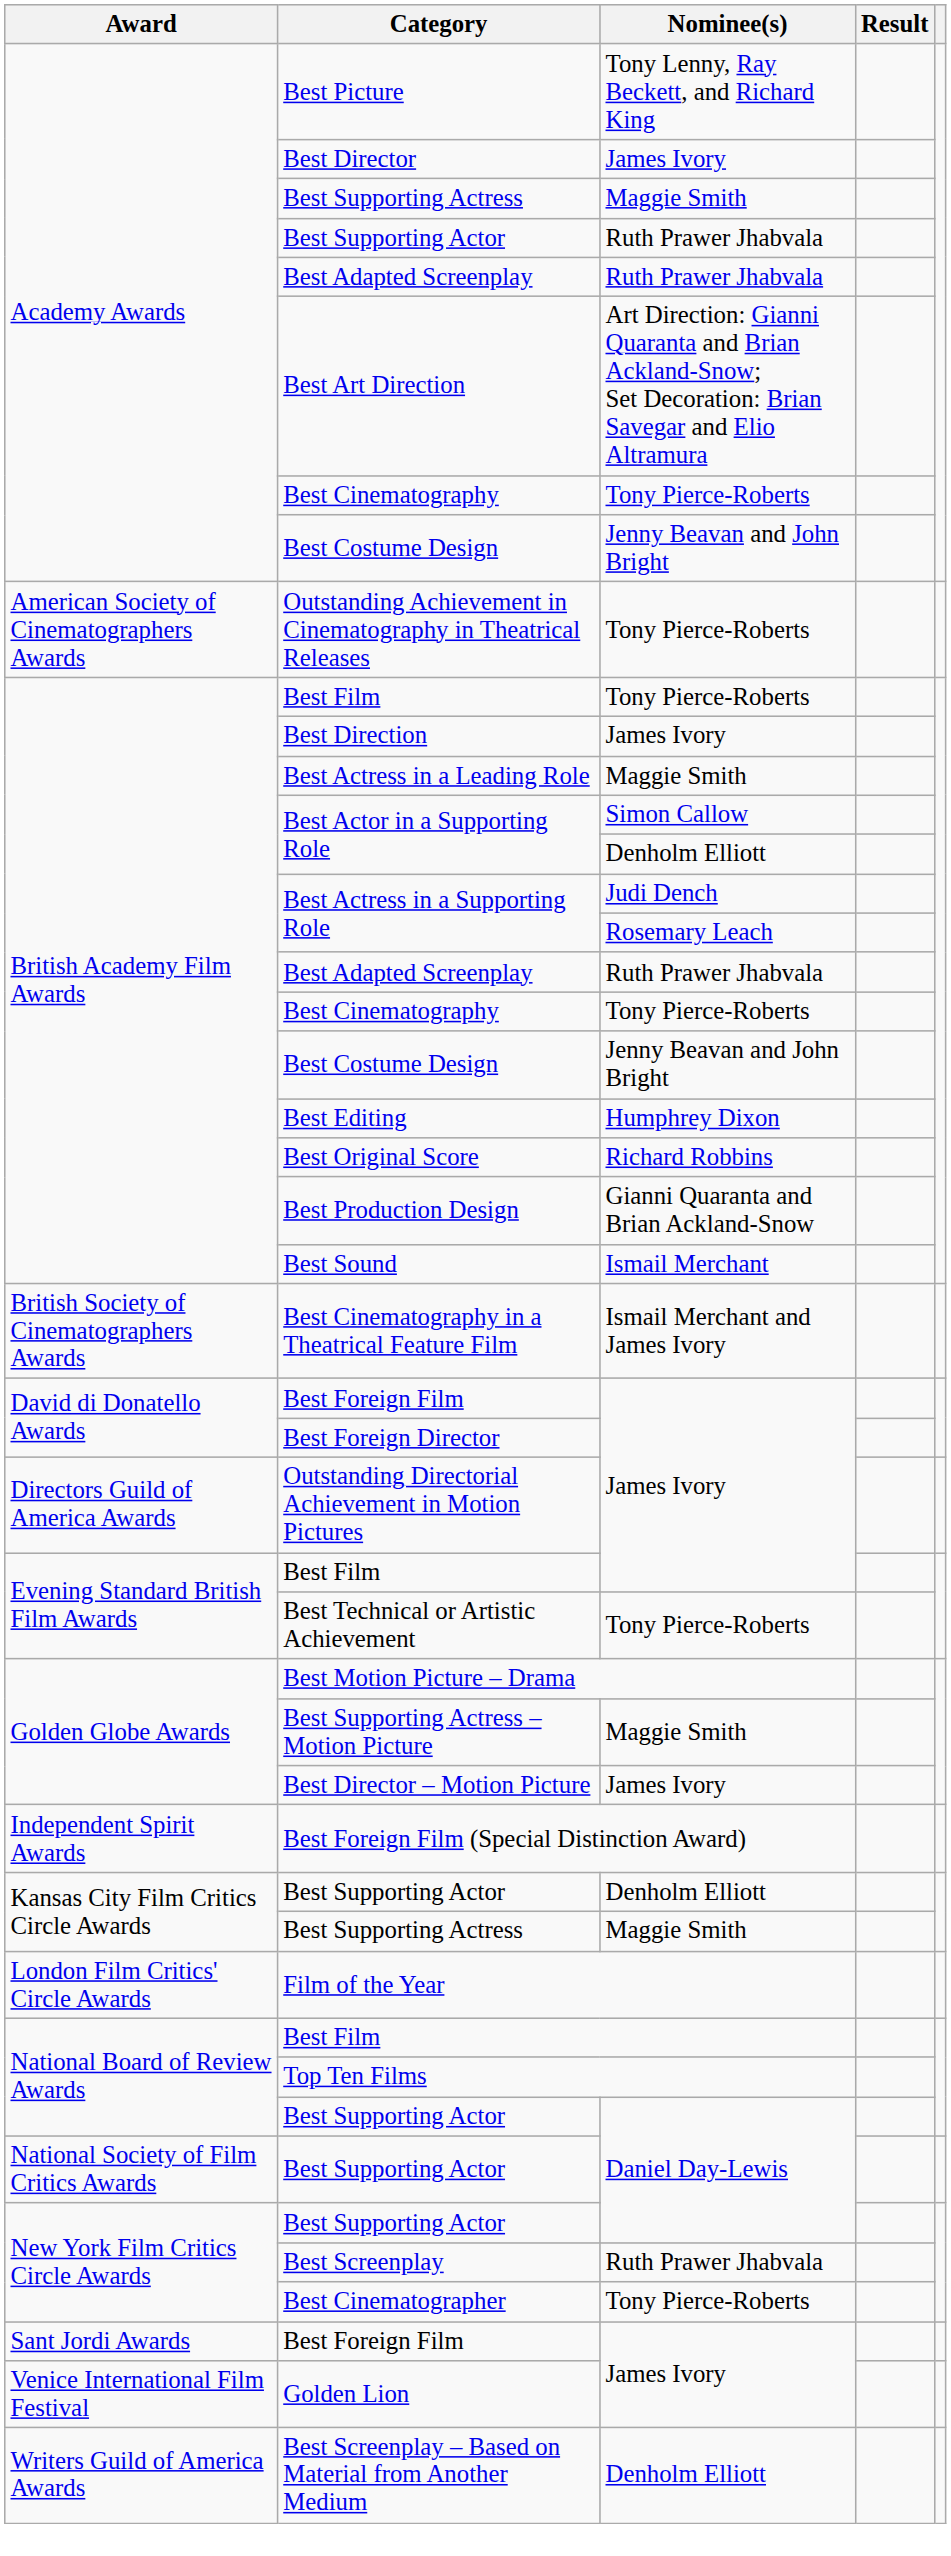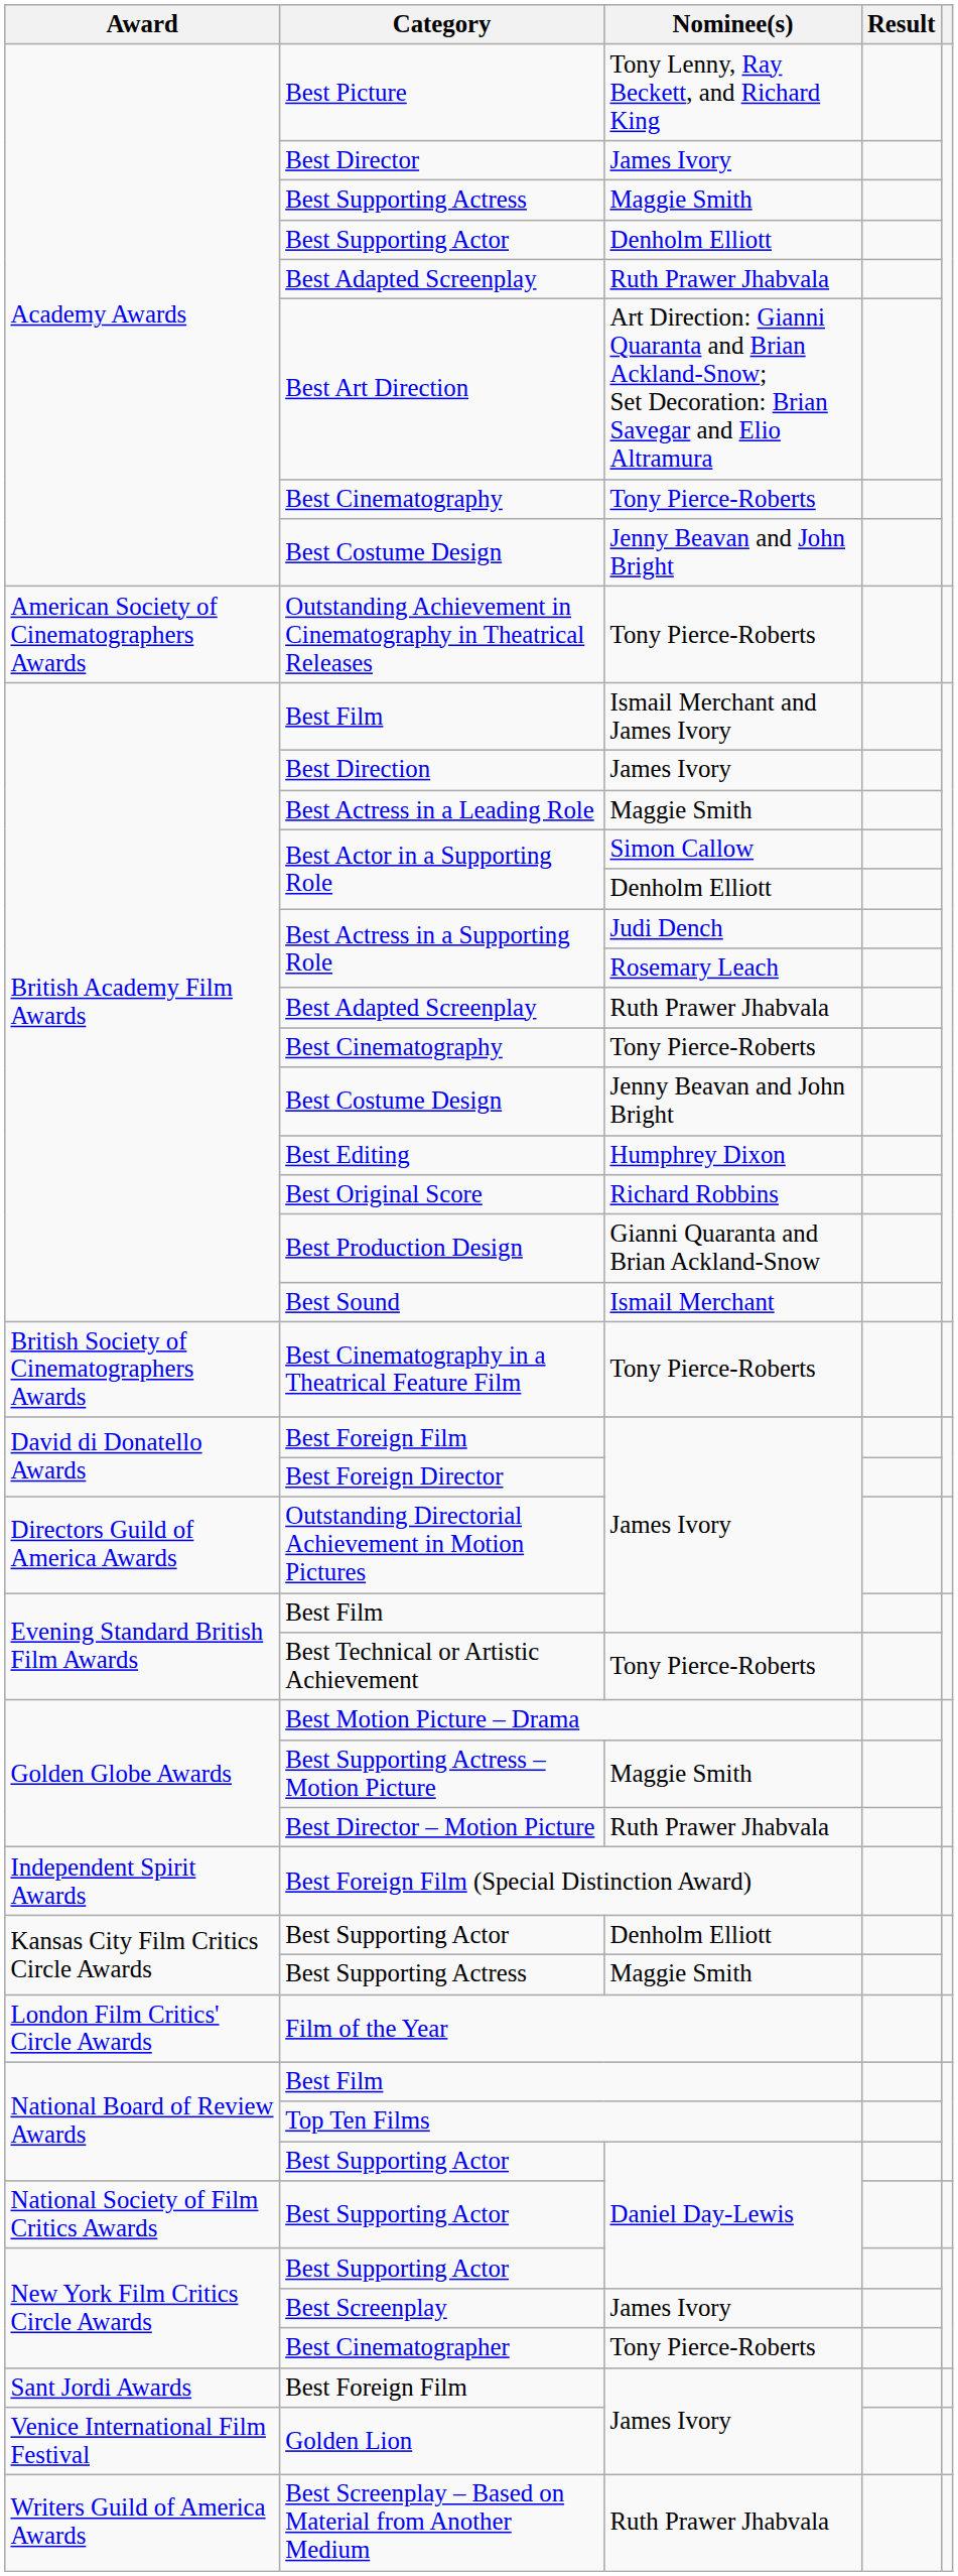 <table class="wikitable plainrowheaders">
 <tr>
 <th>Award</th>
 <th>Category</th>
 <th>Nominee(s)</th>
 <th>Result</th>
 <th></th>
 </tr>
 <tr>
 <td rowspan="8"><a href='#'>Academy Awards</a></td>
 <td><a href='#'>Best Picture</a></td>
 <td>Tony Lenny, <a href='#'>Ray Beckett</a>, and <a href='#'>Richard King</a></td>
 <td></td>
 <td align="center" rowspan="8"> <br>  <br> </td>
 </tr>
 <tr>
 <td><a href='#'>Best Director</a></td>
 <td><a href='#'>James Ivory</a></td>
 <td></td>
 </tr>
 <tr>
 <td><a href='#'>Best Supporting Actress</a></td>
 <td><a href='#'>Maggie Smith</a></td>
 <td></td>
 </tr>
 <tr>
 <td><a href='#'>Best Supporting Actor</a></td>
-<td>Ruth Prawer Jhabvala</td>
+<td><a href='#'>Denholm Elliott</a></td>
 <td></td>
 </tr>
 <tr>
 <td><a href='#'>Best Adapted Screenplay</a></td>
 <td><a href='#'>Ruth Prawer Jhabvala</a></td>
 <td></td>
 </tr>
 <tr>
 <td><a href='#'>Best Art Direction</a></td>
 <td>Art Direction: <a href='#'>Gianni Quaranta</a> and <a href='#'>Brian Ackland-Snow</a>; <br> Set Decoration: <a href='#'>Brian Savegar</a> and <a href='#'>Elio Altramura</a></td>
 <td></td>
 </tr>
 <tr>
 <td><a href='#'>Best Cinematography</a></td>
 <td><a href='#'>Tony Pierce-Roberts</a></td>
 <td></td>
 </tr>
 <tr>
 <td><a href='#'>Best Costume Design</a></td>
 <td><a href='#'>Jenny Beavan</a> and <a href='#'>John Bright</a></td>
 <td></td>
 </tr>
 <tr>
 <td><a href='#'>American Society of Cinematographers Awards</a></td>
 <td><a href='#'>Outstanding Achievement in Cinematography in Theatrical Releases</a></td>
 <td>Tony Pierce-Roberts</td>
 <td></td>
 <td align="center"></td>
 </tr>
 <tr>
 <td rowspan="14"><a href='#'>British Academy Film Awards</a></td>
 <td><a href='#'>Best Film</a></td>
-<td>Tony Pierce-Roberts</td>
+<td>Ismail Merchant and James Ivory</td>
 <td></td>
 <td align="center" rowspan="14"></td>
 </tr>
 <tr>
 <td><a href='#'>Best Direction</a></td>
 <td>James Ivory</td>
 <td></td>
 </tr>
 <tr>
 <td><a href='#'>Best Actress in a Leading Role</a></td>
 <td>Maggie Smith</td>
 <td></td>
 </tr>
 <tr>
 <td rowspan="2"><a href='#'>Best Actor in a Supporting Role</a></td>
 <td><a href='#'>Simon Callow</a></td>
 <td></td>
 </tr>
 <tr>
 <td>Denholm Elliott</td>
 <td></td>
 </tr>
 <tr>
 <td rowspan="2"><a href='#'>Best Actress in a Supporting Role</a></td>
 <td><a href='#'>Judi Dench</a></td>
 <td></td>
 </tr>
 <tr>
 <td><a href='#'>Rosemary Leach</a></td>
 <td></td>
 </tr>
 <tr>
 <td><a href='#'>Best Adapted Screenplay</a></td>
 <td>Ruth Prawer Jhabvala</td>
 <td></td>
 </tr>
 <tr>
 <td><a href='#'>Best Cinematography</a></td>
 <td>Tony Pierce-Roberts</td>
 <td></td>
 </tr>
 <tr>
 <td><a href='#'>Best Costume Design</a></td>
 <td>Jenny Beavan and John Bright</td>
 <td></td>
 </tr>
 <tr>
 <td><a href='#'>Best Editing</a></td>
 <td><a href='#'>Humphrey Dixon</a></td>
 <td></td>
 </tr>
 <tr>
 <td><a href='#'>Best Original Score</a></td>
 <td><a href='#'>Richard Robbins</a></td>
 <td></td>
 </tr>
 <tr>
 <td><a href='#'>Best Production Design</a></td>
 <td>Gianni Quaranta and Brian Ackland-Snow</td>
 <td></td>
 </tr>
 <tr>
 <td><a href='#'>Best Sound</a></td>
 <td><a href='#'>Ismail Merchant</a></td>
 <td></td>
 </tr>
 <tr>
 <td><a href='#'>British Society of Cinematographers Awards</a></td>
 <td><a href='#'>Best Cinematography in a Theatrical Feature Film</a></td>
-<td>Ismail Merchant and James Ivory</td>
+<td>Tony Pierce-Roberts</td>
 <td></td>
 <td align="center"></td>
 </tr>
 <tr>
 <td rowspan="2"><a href='#'>David di Donatello Awards</a></td>
 <td><a href='#'>Best Foreign Film</a></td>
 <td rowspan="4">James Ivory</td>
 <td></td>
 <td align="center" rowspan="2"></td>
 </tr>
 <tr>
 <td><a href='#'>Best Foreign Director</a></td>
 <td></td>
 </tr>
 <tr>
 <td><a href='#'>Directors Guild of America Awards</a></td>
 <td><a href='#'>Outstanding Directorial Achievement in Motion Pictures</a></td>
 <td></td>
 <td align="center"></td>
 </tr>
 <tr>
 <td rowspan="2"><a href='#'>Evening Standard British Film Awards</a></td>
 <td>Best Film</td>
 <td></td>
 <td align="center" rowspan="2"></td>
 </tr>
 <tr>
 <td>Best Technical or Artistic Achievement</td>
 <td>Tony Pierce-Roberts</td>
 <td></td>
 </tr>
 <tr>
 <td rowspan="3"><a href='#'>Golden Globe Awards</a></td>
 <td colspan="2"><a href='#'>Best Motion Picture – Drama</a></td>
 <td></td>
 <td align="center" rowspan="3"></td>
 </tr>
 <tr>
 <td><a href='#'>Best Supporting Actress – Motion Picture</a></td>
 <td>Maggie Smith</td>
 <td></td>
 </tr>
 <tr>
 <td><a href='#'>Best Director – Motion Picture</a></td>
-<td>James Ivory</td>
+<td>Ruth Prawer Jhabvala</td>
 <td></td>
 </tr>
 <tr>
 <td><a href='#'>Independent Spirit Awards</a></td>
 <td colspan="2"><a href='#'>Best Foreign Film</a> (Special Distinction Award)</td>
 <td></td>
 <td align="center"></td>
 </tr>
 <tr>
 <td rowspan="2">Kansas City Film Critics Circle Awards</td>
 <td>Best Supporting Actor</td>
 <td>Denholm Elliott</td>
 <td></td>
 <td align="center" rowspan="2"></td>
 </tr>
 <tr>
 <td>Best Supporting Actress</td>
 <td>Maggie Smith</td>
 <td></td>
 </tr>
 <tr>
 <td><a href='#'>London Film Critics' Circle Awards</a></td>
 <td colspan="2"><a href='#'>Film of the Year</a></td>
 <td></td>
 <td align="center"></td>
 </tr>
 <tr>
 <td rowspan="3"><a href='#'>National Board of Review Awards</a></td>
 <td colspan="2"><a href='#'>Best Film</a></td>
 <td></td>
 <td align="center" rowspan="3"></td>
 </tr>
 <tr>
 <td colspan="2"><a href='#'>Top Ten Films</a></td>
 <td></td>
 </tr>
 <tr>
 <td><a href='#'>Best Supporting Actor</a></td>
 <td rowspan="3"><a href='#'>Daniel Day-Lewis</a> </td>
 <td></td>
 </tr>
 <tr>
 <td><a href='#'>National Society of Film Critics Awards</a></td>
 <td><a href='#'>Best Supporting Actor</a></td>
 <td></td>
 <td align="center"></td>
 </tr>
 <tr>
 <td rowspan="3"><a href='#'>New York Film Critics Circle Awards</a></td>
 <td><a href='#'>Best Supporting Actor</a></td>
 <td></td>
 <td align="center" rowspan="3"></td>
 </tr>
 <tr>
 <td><a href='#'>Best Screenplay</a></td>
-<td>Ruth Prawer Jhabvala</td>
+<td>James Ivory</td>
 <td></td>
 </tr>
 <tr>
 <td><a href='#'>Best Cinematographer</a></td>
 <td>Tony Pierce-Roberts</td>
 <td></td>
 </tr>
 <tr>
 <td><a href='#'>Sant Jordi Awards</a></td>
 <td>Best Foreign Film</td>
 <td rowspan="2">James Ivory</td>
 <td></td>
 <td align="center"></td>
 </tr>
 <tr>
 <td><a href='#'>Venice International Film Festival</a></td>
 <td><a href='#'>Golden Lion</a></td>
 <td></td>
 <td align="center"></td>
 </tr>
 <tr>
 <td><a href='#'>Writers Guild of America Awards</a></td>
 <td><a href='#'>Best Screenplay – Based on Material from Another Medium</a></td>
-<td><a href='#'>Denholm Elliott</a></td>
+<td>Ruth Prawer Jhabvala</td>
 <td></td>
 <td align="center"></td>
 </tr>
 </table>
